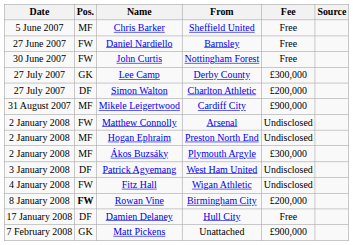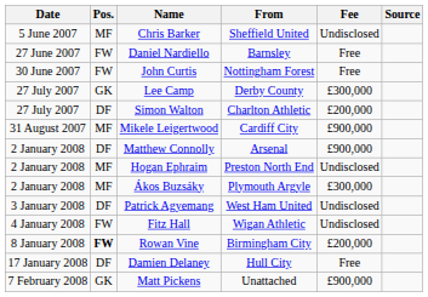 <table class="wikitable" style="text-align:center">
 <tr>
 <th>Date</th>
 <th>Pos.</th>
 <th>Name</th>
 <th>From</th>
 <th>Fee</th>
 <th>Source</th>
 </tr>
 <tr>
 <td>5 June 2007</td>
 <td>MF</td>
 <td> <a href='#'>Chris Barker</a></td>
 <td> <a href='#'>Sheffield United</a></td>
-<td>Free</td>
+<td>Undisclosed</td>
 <td></td>
 </tr>
 <tr>
 <td>27 June 2007</td>
 <td>FW</td>
 <td> <a href='#'>Daniel Nardiello</a></td>
 <td> <a href='#'>Barnsley</a></td>
 <td>Free</td>
 <td></td>
 </tr>
 <tr>
 <td>30 June 2007</td>
 <td>FW</td>
 <td> <a href='#'>John Curtis</a></td>
 <td> <a href='#'>Nottingham Forest</a></td>
 <td>Free</td>
 <td></td>
 </tr>
 <tr>
 <td>27 July 2007</td>
 <td>GK</td>
 <td> <a href='#'>Lee Camp</a></td>
 <td> <a href='#'>Derby County</a></td>
 <td>£300,000</td>
 <td></td>
 </tr>
 <tr>
 <td>27 July 2007</td>
 <td>DF</td>
 <td> <a href='#'>Simon Walton</a></td>
 <td> <a href='#'>Charlton Athletic</a></td>
 <td>£200,000</td>
 <td></td>
 </tr>
 <tr>
 <td>31 August 2007</td>
 <td>MF</td>
 <td> <a href='#'>Mikele Leigertwood</a></td>
 <td> <a href='#'>Cardiff City</a></td>
 <td>£900,000</td>
 <td></td>
 </tr>
 <tr>
 <td>2 January 2008</td>
-<td>FW</td>
+<td>DF</td>
 <td> <a href='#'>Matthew Connolly</a></td>
 <td> <a href='#'>Arsenal</a></td>
-<td>Undisclosed</td>
+<td>£900,000</td>
 <td></td>
 </tr>
 <tr>
 <td>2 January 2008</td>
 <td>MF</td>
 <td> <a href='#'>Hogan Ephraim</a></td>
 <td> <a href='#'>Preston North End</a></td>
 <td>Undisclosed</td>
 <td></td>
 </tr>
 <tr>
 <td>2 January 2008</td>
 <td>MF</td>
 <td> <a href='#'>Ákos Buzsáky</a></td>
 <td> <a href='#'>Plymouth Argyle</a></td>
 <td>£300,000</td>
 <td></td>
 </tr>
 <tr>
 <td>3 January 2008</td>
 <td>DF</td>
 <td> <a href='#'>Patrick Agyemang</a></td>
 <td> <a href='#'>West Ham United</a></td>
 <td>Undisclosed</td>
 <td></td>
 </tr>
 <tr>
 <td>4 January 2008</td>
 <td>FW</td>
 <td> <a href='#'>Fitz Hall</a></td>
 <td> <a href='#'>Wigan Athletic</a></td>
 <td>Undisclosed</td>
 <td></td>
 </tr>
 <tr>
 <td>8 January 2008</td>
 <td><strong>FW</strong></td>
 <td> <a href='#'>Rowan Vine</a></td>
 <td> <a href='#'>Birmingham City</a></td>
 <td>£200,000</td>
 <td></td>
 </tr>
 <tr>
 <td>17 January 2008</td>
 <td>DF</td>
 <td> <a href='#'>Damien Delaney</a></td>
 <td> <a href='#'>Hull City</a></td>
 <td>Free</td>
 <td></td>
 </tr>
 <tr>
 <td>7 February 2008</td>
 <td>GK</td>
 <td> <a href='#'>Matt Pickens</a></td>
 <td>Unattached</td>
 <td>£900,000</td>
 <td></td>
 </tr>
 </table>
